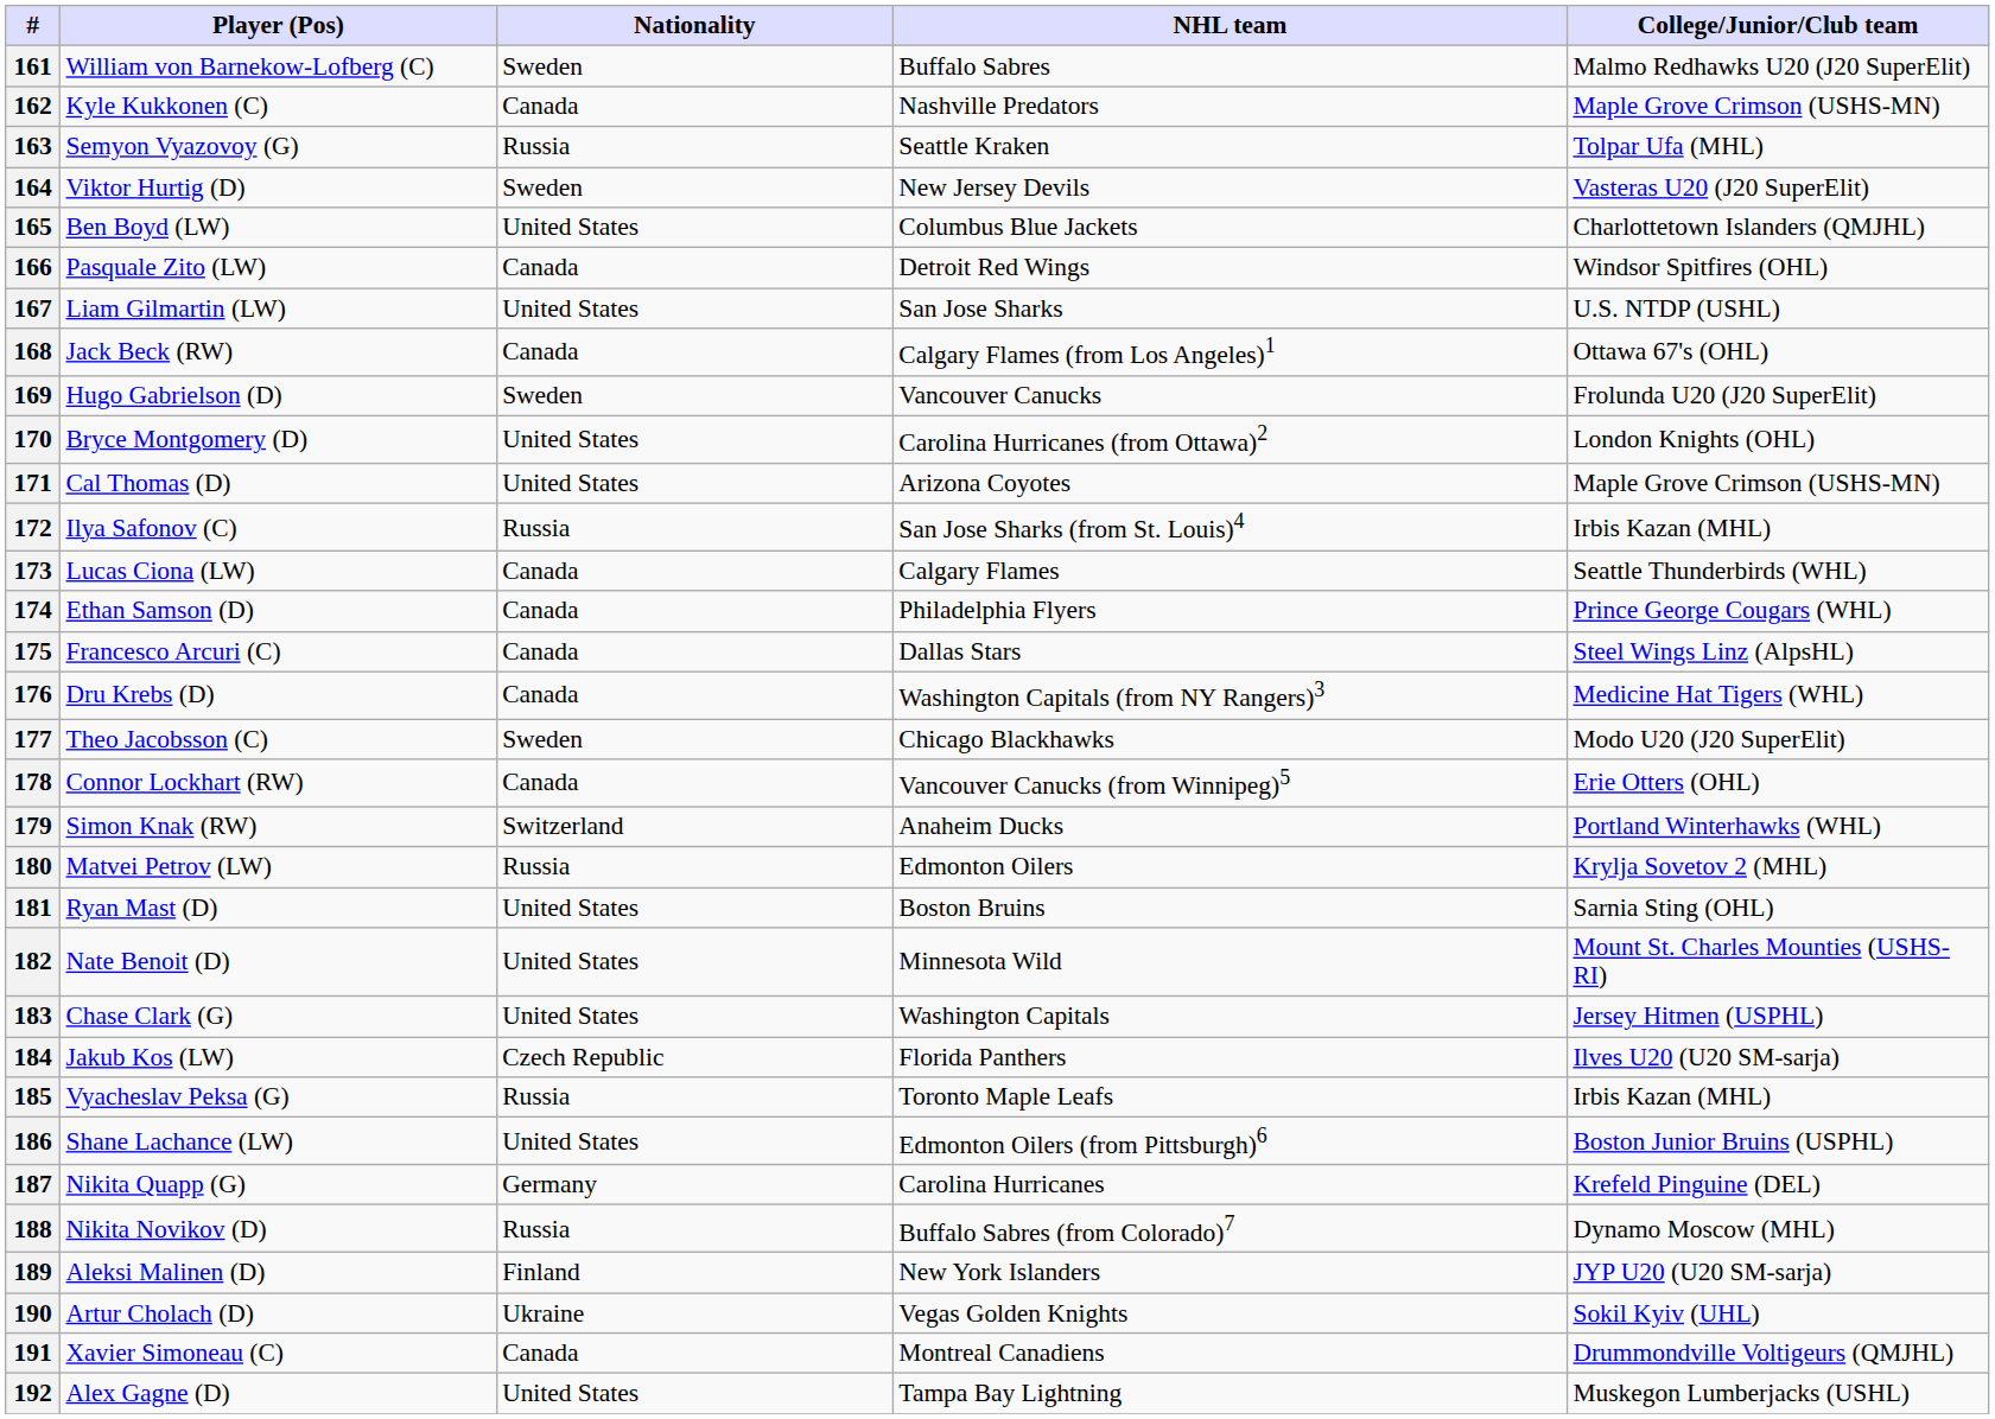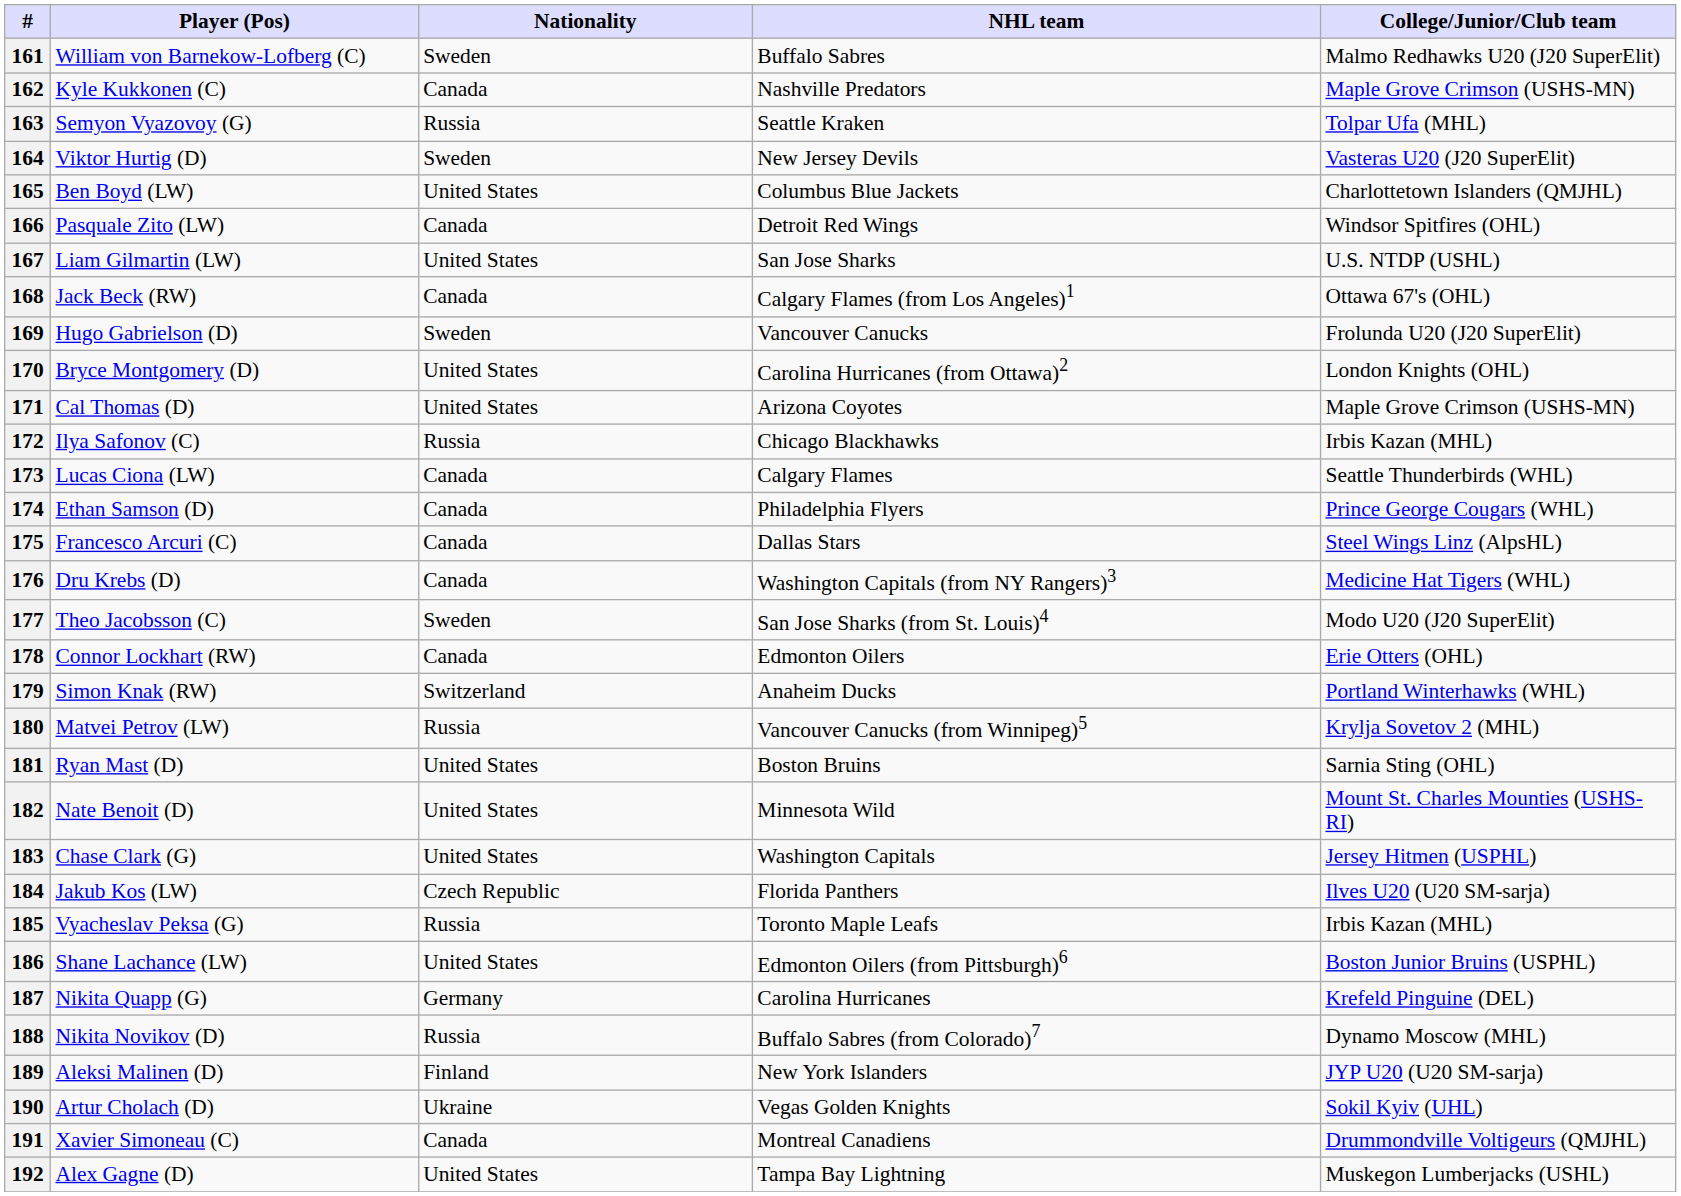 <table class="wikitable">
 <tr>
 <th style="background:#ddf; width:2.75%;">#</th>
 <th style="background:#ddf; width:22.0%;">Player (Pos)</th>
 <th style="background:#ddf; width:20.0%;">Nationality</th>
 <th style="background:#ddf; width:34.0%;">NHL team</th>
 <th style="background:#ddf; width:100.0%;">College/Junior/Club team</th>
 </tr>
 <tr>
 <th>161</th>
 <td><a href='#'>William von Barnekow-Lofberg</a> (C)</td>
 <td> Sweden</td>
 <td>Buffalo Sabres</td>
 <td>Malmo Redhawks U20 (J20 SuperElit)</td>
 </tr>
 <tr>
 <th>162</th>
 <td><a href='#'>Kyle Kukkonen</a> (C)</td>
 <td> Canada</td>
 <td>Nashville Predators</td>
 <td><a href='#'>Maple Grove Crimson</a> (USHS-MN)</td>
 </tr>
 <tr>
 <th>163</th>
 <td><a href='#'>Semyon Vyazovoy</a> (G)</td>
 <td> Russia</td>
 <td>Seattle Kraken</td>
 <td><a href='#'>Tolpar Ufa</a> (MHL)</td>
 </tr>
 <tr>
 <th>164</th>
 <td><a href='#'>Viktor Hurtig</a> (D)</td>
 <td> Sweden</td>
 <td>New Jersey Devils</td>
 <td><a href='#'>Vasteras U20</a> (J20 SuperElit)</td>
 </tr>
 <tr>
 <th>165</th>
 <td><a href='#'>Ben Boyd</a> (LW)</td>
 <td> United States</td>
 <td>Columbus Blue Jackets</td>
 <td>Charlottetown Islanders (QMJHL)</td>
 </tr>
 <tr>
 <th>166</th>
 <td><a href='#'>Pasquale Zito</a> (LW)</td>
 <td> Canada</td>
 <td>Detroit Red Wings</td>
 <td>Windsor Spitfires (OHL)</td>
 </tr>
 <tr>
 <th>167</th>
 <td><a href='#'>Liam Gilmartin</a> (LW)</td>
 <td> United States</td>
 <td>San Jose Sharks</td>
 <td>U.S. NTDP (USHL)</td>
 </tr>
 <tr>
 <th>168</th>
 <td><a href='#'>Jack Beck</a> (RW)</td>
 <td> Canada</td>
 <td>Calgary Flames (from Los Angeles)<sup>1</sup></td>
 <td>Ottawa 67's (OHL)</td>
 </tr>
 <tr>
 <th>169</th>
 <td><a href='#'>Hugo Gabrielson</a> (D)</td>
 <td> Sweden</td>
 <td>Vancouver Canucks</td>
 <td>Frolunda U20 (J20 SuperElit)</td>
 </tr>
 <tr>
 <th>170</th>
 <td><a href='#'>Bryce Montgomery</a> (D)</td>
 <td> United States</td>
 <td>Carolina Hurricanes (from Ottawa)<sup>2</sup></td>
 <td>London Knights (OHL)</td>
 </tr>
 <tr>
 <th>171</th>
 <td><a href='#'>Cal Thomas</a> (D)</td>
 <td> United States</td>
 <td>Arizona Coyotes</td>
 <td>Maple Grove Crimson (USHS-MN)</td>
 </tr>
 <tr>
 <th>172</th>
 <td><a href='#'>Ilya Safonov</a> (C)</td>
 <td> Russia</td>
-<td>San Jose Sharks (from St. Louis)<sup>4</sup></td>
+<td>Chicago Blackhawks</td>
 <td>Irbis Kazan (MHL)</td>
 </tr>
 <tr>
 <th>173</th>
 <td><a href='#'>Lucas Ciona</a> (LW)</td>
 <td> Canada</td>
 <td>Calgary Flames</td>
 <td>Seattle Thunderbirds (WHL)</td>
 </tr>
 <tr>
 <th>174</th>
 <td><a href='#'>Ethan Samson</a> (D)</td>
 <td> Canada</td>
 <td>Philadelphia Flyers</td>
 <td><a href='#'>Prince George Cougars</a> (WHL)</td>
 </tr>
 <tr>
 <th>175</th>
 <td><a href='#'>Francesco Arcuri</a> (C)</td>
 <td> Canada</td>
 <td>Dallas Stars</td>
 <td><a href='#'>Steel Wings Linz</a> (AlpsHL)</td>
 </tr>
 <tr>
 <th>176</th>
 <td><a href='#'>Dru Krebs</a> (D)</td>
 <td> Canada</td>
 <td>Washington Capitals (from NY Rangers)<sup>3</sup></td>
 <td><a href='#'>Medicine Hat Tigers</a> (WHL)</td>
 </tr>
 <tr>
 <th>177</th>
 <td><a href='#'>Theo Jacobsson</a> (C)</td>
 <td> Sweden</td>
-<td>Chicago Blackhawks</td>
+<td>San Jose Sharks (from St. Louis)<sup>4</sup></td>
 <td>Modo U20 (J20 SuperElit)</td>
 </tr>
 <tr>
 <th>178</th>
 <td><a href='#'>Connor Lockhart</a> (RW)</td>
 <td> Canada</td>
-<td>Vancouver Canucks (from Winnipeg)<sup>5</sup></td>
+<td>Edmonton Oilers</td>
 <td><a href='#'>Erie Otters</a> (OHL)</td>
 </tr>
 <tr>
 <th>179</th>
 <td><a href='#'>Simon Knak</a> (RW)</td>
 <td> Switzerland</td>
 <td>Anaheim Ducks</td>
 <td><a href='#'>Portland Winterhawks</a> (WHL)</td>
 </tr>
 <tr>
 <th>180</th>
 <td><a href='#'>Matvei Petrov</a> (LW)</td>
 <td> Russia</td>
-<td>Edmonton Oilers</td>
+<td>Vancouver Canucks (from Winnipeg)<sup>5</sup></td>
 <td><a href='#'>Krylja Sovetov 2</a> (MHL)</td>
 </tr>
 <tr>
 <th>181</th>
 <td><a href='#'>Ryan Mast</a> (D)</td>
 <td> United States</td>
 <td>Boston Bruins</td>
 <td>Sarnia Sting (OHL)</td>
 </tr>
 <tr>
 <th>182</th>
 <td><a href='#'>Nate Benoit</a> (D)</td>
 <td> United States</td>
 <td>Minnesota Wild</td>
 <td><a href='#'>Mount St. Charles Mounties</a> (<a href='#'>USHS-RI</a>)</td>
 </tr>
 <tr>
 <th>183</th>
 <td><a href='#'>Chase Clark</a> (G)</td>
 <td> United States</td>
 <td>Washington Capitals</td>
 <td><a href='#'>Jersey Hitmen</a> (<a href='#'>USPHL</a>)</td>
 </tr>
 <tr>
 <th>184</th>
 <td><a href='#'>Jakub Kos</a> (LW)</td>
 <td> Czech Republic</td>
 <td>Florida Panthers</td>
 <td><a href='#'>Ilves U20</a> (U20 SM-sarja)</td>
 </tr>
 <tr>
 <th>185</th>
 <td><a href='#'>Vyacheslav Peksa</a> (G)</td>
 <td> Russia</td>
 <td>Toronto Maple Leafs</td>
 <td>Irbis Kazan (MHL)</td>
 </tr>
 <tr>
 <th>186</th>
 <td><a href='#'>Shane Lachance</a> (LW)</td>
 <td> United States</td>
 <td>Edmonton Oilers (from Pittsburgh)<sup>6</sup></td>
 <td><a href='#'>Boston Junior Bruins</a> (USPHL)</td>
 </tr>
 <tr>
 <th>187</th>
 <td><a href='#'>Nikita Quapp</a> (G)</td>
 <td> Germany</td>
 <td>Carolina Hurricanes</td>
 <td><a href='#'>Krefeld Pinguine</a> (DEL)</td>
 </tr>
 <tr>
 <th>188</th>
 <td><a href='#'>Nikita Novikov</a> (D)</td>
 <td> Russia</td>
 <td>Buffalo Sabres (from Colorado)<sup>7</sup></td>
 <td>Dynamo Moscow (MHL)</td>
 </tr>
 <tr>
 <th>189</th>
 <td><a href='#'>Aleksi Malinen</a> (D)</td>
 <td> Finland</td>
 <td>New York Islanders</td>
 <td><a href='#'>JYP U20</a> (U20 SM-sarja)</td>
 </tr>
 <tr>
 <th>190</th>
 <td><a href='#'>Artur Cholach</a> (D)</td>
 <td> Ukraine</td>
 <td>Vegas Golden Knights</td>
 <td><a href='#'>Sokil Kyiv</a> (<a href='#'>UHL</a>)</td>
 </tr>
 <tr>
 <th>191</th>
 <td><a href='#'>Xavier Simoneau</a> (C)</td>
 <td> Canada</td>
 <td>Montreal Canadiens</td>
 <td><a href='#'>Drummondville Voltigeurs</a> (QMJHL)</td>
 </tr>
 <tr>
 <th>192</th>
 <td><a href='#'>Alex Gagne</a> (D)</td>
 <td> United States</td>
 <td>Tampa Bay Lightning</td>
 <td>Muskegon Lumberjacks (USHL)</td>
 </tr>
 </table>
